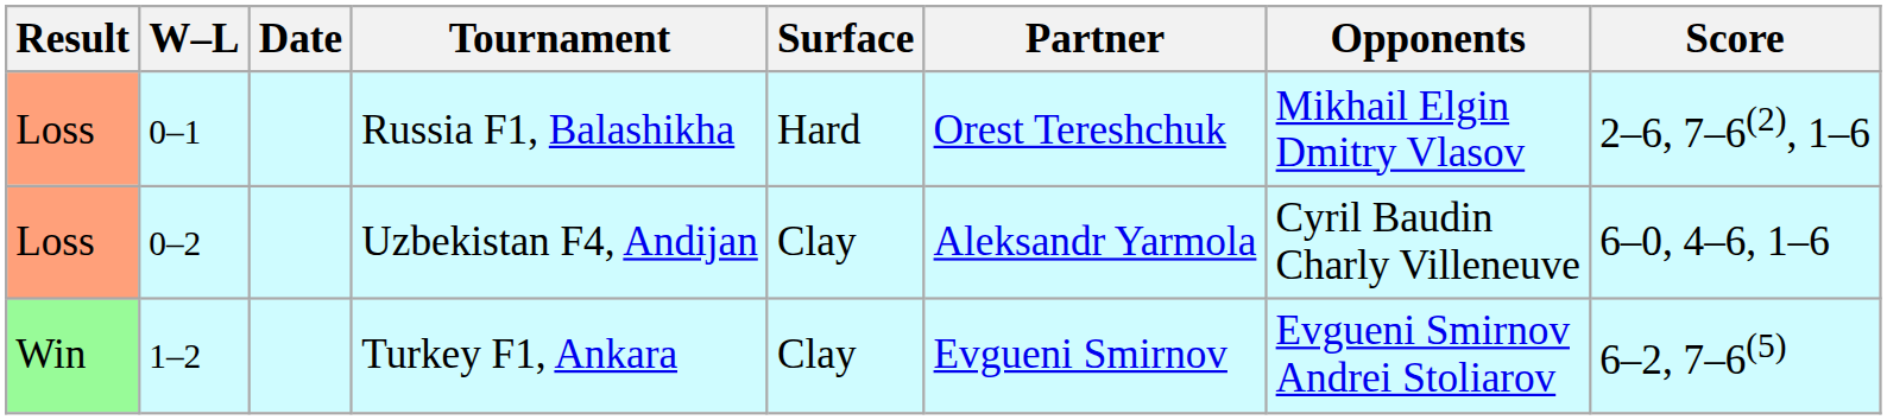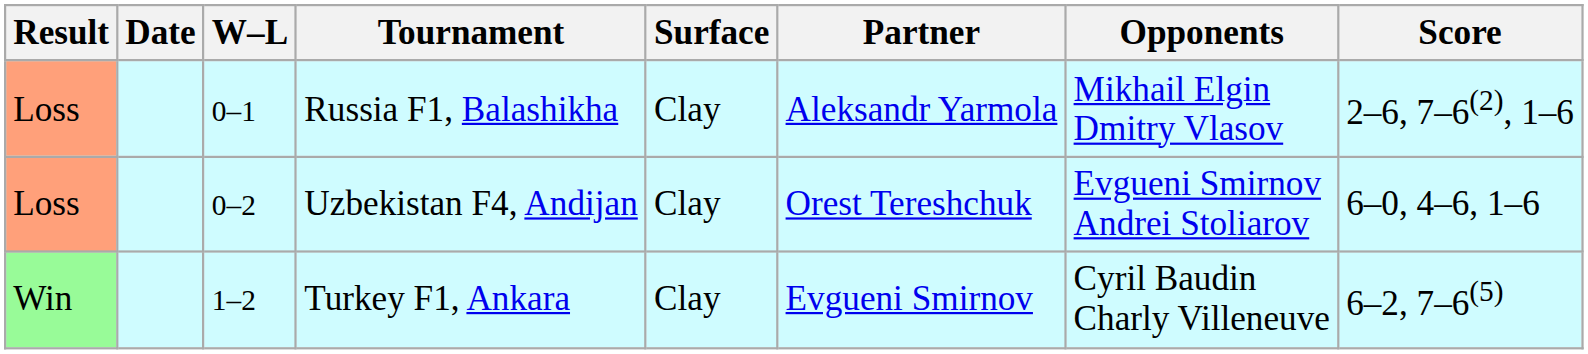 <table class="sortable wikitable">
 <tr>
 <th>Result</th>
+<th>Date</th>
 <th class="unsortable">W–L</th>
-<th>Date</th>
 <th>Tournament</th>
 <th>Surface</th>
 <th>Partner</th>
 <th>Opponents</th>
 <th class="unsortable">Score</th>
 </tr>
 <tr style="background:#cffcff;">
 <td style="background:#ffa07a;">Loss</td>
+<td></td>
 <td><small>0–1</small></td>
-<td></td>
 <td>Russia F1, <a href='#'>Balashikha</a></td>
-<td>Hard</td>
-<td> <a href='#'>Orest Tereshchuk</a></td>
+<td>Clay</td>
+<td> <a href='#'>Aleksandr Yarmola</a></td>
 <td> <a href='#'>Mikhail Elgin</a> <br>  <a href='#'>Dmitry Vlasov</a></td>
 <td>2–6, 7–6<sup>(2)</sup>, 1–6</td>
 </tr>
 <tr style="background:#cffcff;">
 <td style="background:#ffa07a;">Loss</td>
+<td></td>
 <td><small>0–2</small></td>
-<td></td>
 <td>Uzbekistan F4, <a href='#'>Andijan</a></td>
 <td>Clay</td>
-<td> <a href='#'>Aleksandr Yarmola</a></td>
-<td> Cyril Baudin <br>  Charly Villeneuve</td>
+<td> <a href='#'>Orest Tereshchuk</a></td>
+<td> <a href='#'>Evgueni Smirnov</a> <br>  <a href='#'>Andrei Stoliarov</a></td>
 <td>6–0, 4–6, 1–6</td>
 </tr>
 <tr style="background:#cffcff;">
 <td style="background:#98fb98;">Win</td>
+<td></td>
 <td><small>1–2</small></td>
-<td></td>
 <td>Turkey F1, <a href='#'>Ankara</a></td>
 <td>Clay</td>
 <td> <a href='#'>Evgueni Smirnov</a></td>
-<td> <a href='#'>Evgueni Smirnov</a> <br>  <a href='#'>Andrei Stoliarov</a></td>
+<td> Cyril Baudin <br>  Charly Villeneuve</td>
 <td>6–2, 7–6<sup>(5)</sup></td>
 </tr>
 </table>
